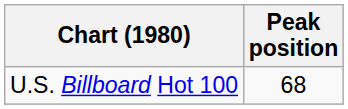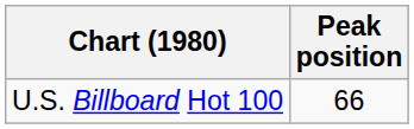 <table class="wikitable sortable">
 <tr>
 <th>Chart (1980)</th>
 <th>Peak<br>position</th>
 </tr>
 <tr>
 <td>U.S. <em><a href='#'>Billboard</a></em> <a href='#'>Hot 100</a></td>
-<td style="text-align:center;">68</td>
+<td style="text-align:center;">66</td>
 </tr>
 </table>
